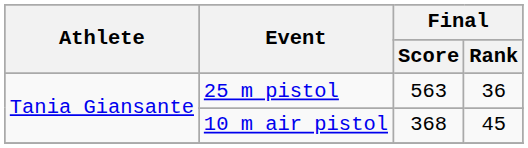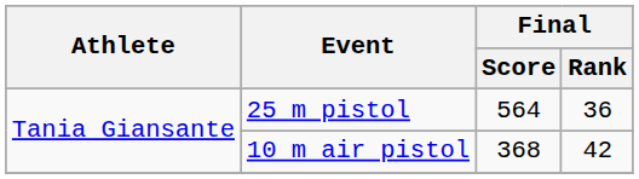 <table class="wikitable" style="font-size:90%">
 <tr>
 <th rowspan="2">Athlete</th>
 <th rowspan="2">Event</th>
 <th colspan="2">Final</th>
 </tr>
 <tr>
 <th>Score</th>
 <th>Rank</th>
 </tr>
 <tr>
 <td rowspan=2><a href='#'>Tania Giansante</a></td>
 <td rowspan=1><a href='#'>25 m pistol</a></td>
-<td style="text-align:center;">563</td>
+<td style="text-align:center;">564</td>
 <td style="text-align:center;">36</td>
 </tr>
 <tr>
 <td rowspan=1><a href='#'>10 m air pistol</a></td>
 <td style="text-align:center;">368</td>
-<td style="text-align:center;">45</td>
+<td style="text-align:center;">42</td>
 </tr>
 <tr>
 </tr>
 </table>
